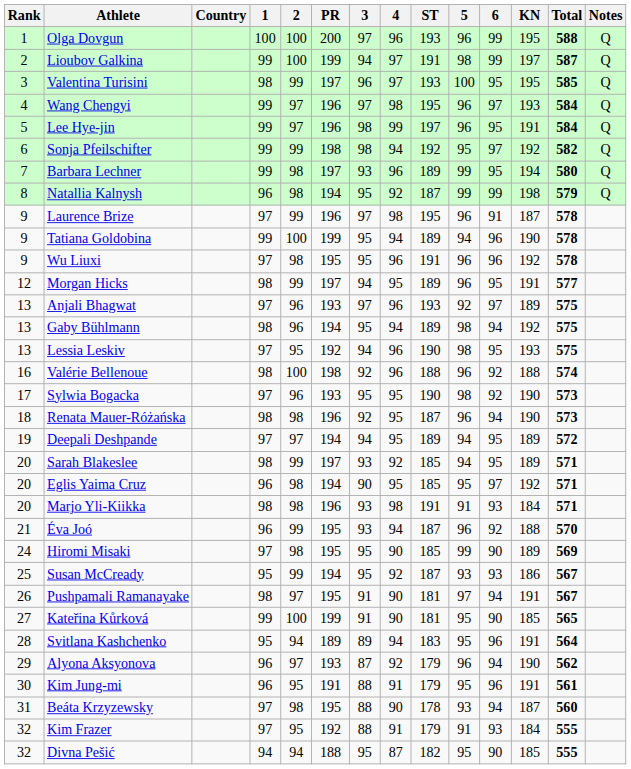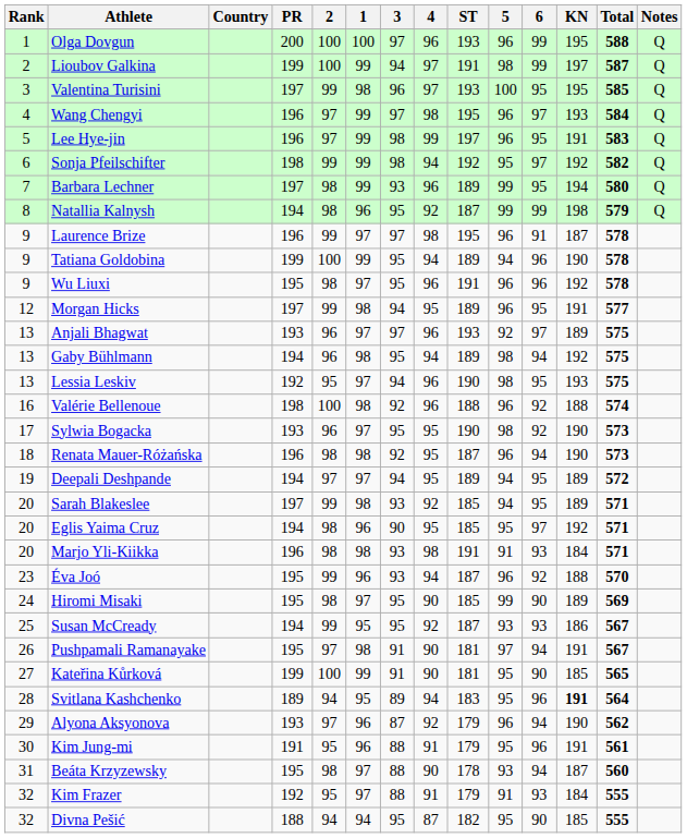 <table class="wikitable sortable" style="text-align:center">
 <tr>
 <th>Rank</th>
 <th>Athlete</th>
 <th>Country</th>
+<th style="width: 35px">PR</th>
+<th class="unsortable" style="width: 28px">2</th>
 <th class="unsortable" style="width: 28px">1</th>
-<th class="unsortable" style="width: 28px">2</th>
-<th style="width: 35px">PR</th>
 <th class="unsortable" style="width: 28px">3</th>
 <th class="unsortable" style="width: 28px">4</th>
 <th style="width: 35px">ST</th>
 <th class="unsortable" style="width: 28px">5</th>
 <th class="unsortable" style="width: 28px">6</th>
 <th style="width: 35px">KN</th>
 <th>Total</th>
 <th class="unsortable">Notes</th>
 </tr>
 <tr bgcolor=#ccffcc>
 <td>1</td>
 <td align=left><a href='#'>Olga Dovgun</a></td>
 <td align=left></td>
+<td>200</td>
 <td>100</td>
 <td>100</td>
-<td>200</td>
 <td>97</td>
 <td>96</td>
 <td>193</td>
 <td>96</td>
 <td>99</td>
 <td>195</td>
 <td><strong>588</strong></td>
 <td>Q</td>
 </tr>
 <tr bgcolor=#ccffcc>
 <td>2</td>
 <td align=left><a href='#'>Lioubov Galkina</a></td>
 <td align=left></td>
+<td>199</td>
+<td>100</td>
 <td>99</td>
-<td>100</td>
-<td>199</td>
 <td>94</td>
 <td>97</td>
 <td>191</td>
 <td>98</td>
 <td>99</td>
 <td>197</td>
 <td><strong>587</strong></td>
 <td>Q</td>
 </tr>
 <tr bgcolor=#ccffcc>
 <td>3</td>
 <td align=left><a href='#'>Valentina Turisini</a></td>
 <td align=left></td>
+<td>197</td>
+<td>99</td>
 <td>98</td>
-<td>99</td>
-<td>197</td>
 <td>96</td>
 <td>97</td>
 <td>193</td>
 <td>100</td>
 <td>95</td>
 <td>195</td>
 <td><strong>585</strong></td>
 <td>Q</td>
 </tr>
 <tr bgcolor=#ccffcc>
 <td>4</td>
 <td align=left><a href='#'>Wang Chengyi</a></td>
 <td align=left></td>
+<td>196</td>
+<td>97</td>
 <td>99</td>
-<td>97</td>
-<td>196</td>
 <td>97</td>
 <td>98</td>
 <td>195</td>
 <td>96</td>
 <td>97</td>
 <td>193</td>
 <td><strong>584</strong></td>
 <td>Q</td>
 </tr>
 <tr bgcolor=#ccffcc>
 <td>5</td>
 <td align=left><a href='#'>Lee Hye-jin</a></td>
 <td align=left></td>
+<td>196</td>
+<td>97</td>
 <td>99</td>
-<td>97</td>
-<td>196</td>
 <td>98</td>
 <td>99</td>
 <td>197</td>
 <td>96</td>
 <td>95</td>
 <td>191</td>
-<td><strong>584</strong></td>
+<td><strong>583</strong></td>
 <td>Q</td>
 </tr>
 <tr bgcolor=#ccffcc>
 <td>6</td>
 <td align=left><a href='#'>Sonja Pfeilschifter</a></td>
 <td align=left></td>
+<td>198</td>
 <td>99</td>
 <td>99</td>
-<td>198</td>
 <td>98</td>
 <td>94</td>
 <td>192</td>
 <td>95</td>
 <td>97</td>
 <td>192</td>
 <td><strong>582</strong></td>
 <td>Q</td>
 </tr>
 <tr bgcolor=#ccffcc>
 <td>7</td>
 <td align=left><a href='#'>Barbara Lechner</a></td>
 <td align=left></td>
+<td>197</td>
+<td>98</td>
 <td>99</td>
-<td>98</td>
-<td>197</td>
 <td>93</td>
 <td>96</td>
 <td>189</td>
 <td>99</td>
 <td>95</td>
 <td>194</td>
 <td><strong>580</strong></td>
 <td>Q</td>
 </tr>
 <tr bgcolor=#ccffcc>
 <td>8</td>
 <td align=left><a href='#'>Natallia Kalnysh</a></td>
 <td align=left></td>
+<td>194</td>
+<td>98</td>
 <td>96</td>
-<td>98</td>
-<td>194</td>
 <td>95</td>
 <td>92</td>
 <td>187</td>
 <td>99</td>
 <td>99</td>
 <td>198</td>
 <td><strong>579</strong></td>
 <td>Q</td>
 </tr>
 <tr>
 <td>9</td>
 <td align=left><a href='#'>Laurence Brize</a></td>
 <td align=left></td>
+<td>196</td>
+<td>99</td>
 <td>97</td>
-<td>99</td>
-<td>196</td>
 <td>97</td>
 <td>98</td>
 <td>195</td>
 <td>96</td>
 <td>91</td>
 <td>187</td>
 <td><strong>578</strong></td>
 <td></td>
 </tr>
 <tr>
 <td>9</td>
 <td align=left><a href='#'>Tatiana Goldobina</a></td>
 <td align=left></td>
+<td>199</td>
+<td>100</td>
 <td>99</td>
-<td>100</td>
-<td>199</td>
 <td>95</td>
 <td>94</td>
 <td>189</td>
 <td>94</td>
 <td>96</td>
 <td>190</td>
 <td><strong>578</strong></td>
 <td></td>
 </tr>
 <tr>
 <td>9</td>
 <td align=left><a href='#'>Wu Liuxi</a></td>
 <td align=left></td>
+<td>195</td>
+<td>98</td>
 <td>97</td>
-<td>98</td>
-<td>195</td>
 <td>95</td>
 <td>96</td>
 <td>191</td>
 <td>96</td>
 <td>96</td>
 <td>192</td>
 <td><strong>578</strong></td>
 <td></td>
 </tr>
 <tr>
 <td>12</td>
 <td align=left><a href='#'>Morgan Hicks</a></td>
 <td align=left></td>
+<td>197</td>
+<td>99</td>
 <td>98</td>
-<td>99</td>
-<td>197</td>
 <td>94</td>
 <td>95</td>
 <td>189</td>
 <td>96</td>
 <td>95</td>
 <td>191</td>
 <td><strong>577</strong></td>
 <td></td>
 </tr>
 <tr>
 <td>13</td>
 <td align=left><a href='#'>Anjali Bhagwat</a></td>
 <td align=left></td>
+<td>193</td>
+<td>96</td>
 <td>97</td>
-<td>96</td>
-<td>193</td>
 <td>97</td>
 <td>96</td>
 <td>193</td>
 <td>92</td>
 <td>97</td>
 <td>189</td>
 <td><strong>575</strong></td>
 <td></td>
 </tr>
 <tr>
 <td>13</td>
 <td align=left><a href='#'>Gaby Bühlmann</a></td>
 <td align=left></td>
+<td>194</td>
+<td>96</td>
 <td>98</td>
-<td>96</td>
-<td>194</td>
 <td>95</td>
 <td>94</td>
 <td>189</td>
 <td>98</td>
 <td>94</td>
 <td>192</td>
 <td><strong>575</strong></td>
 <td></td>
 </tr>
 <tr>
 <td>13</td>
 <td align=left><a href='#'>Lessia Leskiv</a></td>
 <td align=left></td>
+<td>192</td>
+<td>95</td>
 <td>97</td>
-<td>95</td>
-<td>192</td>
 <td>94</td>
 <td>96</td>
 <td>190</td>
 <td>98</td>
 <td>95</td>
 <td>193</td>
 <td><strong>575</strong></td>
 <td></td>
 </tr>
 <tr>
 <td>16</td>
 <td align=left><a href='#'>Valérie Bellenoue</a></td>
 <td align=left></td>
+<td>198</td>
+<td>100</td>
 <td>98</td>
-<td>100</td>
-<td>198</td>
 <td>92</td>
 <td>96</td>
 <td>188</td>
 <td>96</td>
 <td>92</td>
 <td>188</td>
 <td><strong>574</strong></td>
 <td></td>
 </tr>
 <tr>
 <td>17</td>
 <td align=left><a href='#'>Sylwia Bogacka</a></td>
 <td align=left></td>
+<td>193</td>
+<td>96</td>
 <td>97</td>
-<td>96</td>
-<td>193</td>
 <td>95</td>
 <td>95</td>
 <td>190</td>
 <td>98</td>
 <td>92</td>
 <td>190</td>
 <td><strong>573</strong></td>
 <td></td>
 </tr>
 <tr>
 <td>18</td>
 <td align=left><a href='#'>Renata Mauer-Różańska</a></td>
 <td align=left></td>
+<td>196</td>
 <td>98</td>
 <td>98</td>
-<td>196</td>
 <td>92</td>
 <td>95</td>
 <td>187</td>
 <td>96</td>
 <td>94</td>
 <td>190</td>
 <td><strong>573</strong></td>
 <td></td>
 </tr>
 <tr>
 <td>19</td>
 <td align=left><a href='#'>Deepali Deshpande</a></td>
 <td align=left></td>
+<td>194</td>
 <td>97</td>
 <td>97</td>
-<td>194</td>
 <td>94</td>
 <td>95</td>
 <td>189</td>
 <td>94</td>
 <td>95</td>
 <td>189</td>
 <td><strong>572</strong></td>
 <td></td>
 </tr>
 <tr>
 <td>20</td>
 <td align=left><a href='#'>Sarah Blakeslee</a></td>
 <td align=left></td>
+<td>197</td>
+<td>99</td>
 <td>98</td>
-<td>99</td>
-<td>197</td>
 <td>93</td>
 <td>92</td>
 <td>185</td>
 <td>94</td>
 <td>95</td>
 <td>189</td>
 <td><strong>571</strong></td>
 <td></td>
 </tr>
 <tr>
 <td>20</td>
 <td align=left><a href='#'>Eglis Yaima Cruz</a></td>
 <td align=left></td>
+<td>194</td>
+<td>98</td>
 <td>96</td>
-<td>98</td>
-<td>194</td>
 <td>90</td>
 <td>95</td>
 <td>185</td>
 <td>95</td>
 <td>97</td>
 <td>192</td>
 <td><strong>571</strong></td>
 <td></td>
 </tr>
 <tr>
 <td>20</td>
 <td align=left><a href='#'>Marjo Yli-Kiikka</a></td>
 <td align=left></td>
+<td>196</td>
 <td>98</td>
 <td>98</td>
-<td>196</td>
 <td>93</td>
 <td>98</td>
 <td>191</td>
 <td>91</td>
 <td>93</td>
 <td>184</td>
 <td><strong>571</strong></td>
 <td></td>
 </tr>
 <tr>
-<td>21</td>
+<td>23</td>
 <td align=left><a href='#'>Éva Joó</a></td>
 <td align=left></td>
+<td>195</td>
+<td>99</td>
 <td>96</td>
-<td>99</td>
-<td>195</td>
 <td>93</td>
 <td>94</td>
 <td>187</td>
 <td>96</td>
 <td>92</td>
 <td>188</td>
 <td><strong>570</strong></td>
 <td></td>
 </tr>
 <tr>
 <td>24</td>
 <td align=left><a href='#'>Hiromi Misaki</a></td>
 <td align=left></td>
+<td>195</td>
+<td>98</td>
 <td>97</td>
-<td>98</td>
-<td>195</td>
 <td>95</td>
 <td>90</td>
 <td>185</td>
 <td>99</td>
 <td>90</td>
 <td>189</td>
 <td><strong>569</strong></td>
 <td></td>
 </tr>
 <tr>
 <td>25</td>
 <td align=left><a href='#'>Susan McCready</a></td>
 <td align=left></td>
+<td>194</td>
+<td>99</td>
 <td>95</td>
-<td>99</td>
-<td>194</td>
 <td>95</td>
 <td>92</td>
 <td>187</td>
 <td>93</td>
 <td>93</td>
 <td>186</td>
 <td><strong>567</strong></td>
 <td></td>
 </tr>
 <tr>
 <td>26</td>
 <td align=left><a href='#'>Pushpamali Ramanayake</a></td>
 <td align=left></td>
+<td>195</td>
+<td>97</td>
 <td>98</td>
-<td>97</td>
-<td>195</td>
 <td>91</td>
 <td>90</td>
 <td>181</td>
 <td>97</td>
 <td>94</td>
 <td>191</td>
 <td><strong>567</strong></td>
 <td></td>
 </tr>
 <tr>
 <td>27</td>
 <td align=left><a href='#'>Kateřina Kůrková</a></td>
 <td align=left></td>
+<td>199</td>
+<td>100</td>
 <td>99</td>
-<td>100</td>
-<td>199</td>
 <td>91</td>
 <td>90</td>
 <td>181</td>
 <td>95</td>
 <td>90</td>
 <td>185</td>
 <td><strong>565</strong></td>
 <td></td>
 </tr>
 <tr>
 <td>28</td>
 <td align=left><a href='#'>Svitlana Kashchenko</a></td>
 <td align=left></td>
+<td>189</td>
+<td>94</td>
 <td>95</td>
-<td>94</td>
-<td>189</td>
 <td>89</td>
 <td>94</td>
 <td>183</td>
 <td>95</td>
 <td>96</td>
-<td>191</td>
+<td><strong>191</strong></td>
 <td><strong>564</strong></td>
 <td></td>
 </tr>
 <tr>
 <td>29</td>
 <td align=left><a href='#'>Alyona Aksyonova</a></td>
 <td align=left></td>
+<td>193</td>
+<td>97</td>
 <td>96</td>
-<td>97</td>
-<td>193</td>
 <td>87</td>
 <td>92</td>
 <td>179</td>
 <td>96</td>
 <td>94</td>
 <td>190</td>
 <td><strong>562</strong></td>
 <td></td>
 </tr>
 <tr>
 <td>30</td>
 <td align=left><a href='#'>Kim Jung-mi</a></td>
 <td align=left></td>
+<td>191</td>
+<td>95</td>
 <td>96</td>
-<td>95</td>
-<td>191</td>
 <td>88</td>
 <td>91</td>
 <td>179</td>
 <td>95</td>
 <td>96</td>
 <td>191</td>
 <td><strong>561</strong></td>
 <td></td>
 </tr>
 <tr>
 <td>31</td>
 <td align=left><a href='#'>Beáta Krzyzewsky</a></td>
 <td align=left></td>
+<td>195</td>
+<td>98</td>
 <td>97</td>
-<td>98</td>
-<td>195</td>
 <td>88</td>
 <td>90</td>
 <td>178</td>
 <td>93</td>
 <td>94</td>
 <td>187</td>
 <td><strong>560</strong></td>
 <td></td>
 </tr>
 <tr>
 <td>32</td>
 <td align=left><a href='#'>Kim Frazer</a></td>
 <td align=left></td>
+<td>192</td>
+<td>95</td>
 <td>97</td>
-<td>95</td>
-<td>192</td>
 <td>88</td>
 <td>91</td>
 <td>179</td>
 <td>91</td>
 <td>93</td>
 <td>184</td>
 <td><strong>555</strong></td>
 <td></td>
 </tr>
 <tr>
 <td>32</td>
 <td align=left><a href='#'>Divna Pešić</a></td>
 <td align=left></td>
+<td>188</td>
 <td>94</td>
 <td>94</td>
-<td>188</td>
 <td>95</td>
 <td>87</td>
 <td>182</td>
 <td>95</td>
 <td>90</td>
 <td>185</td>
 <td><strong>555</strong></td>
 <td></td>
 </tr>
 </table>
